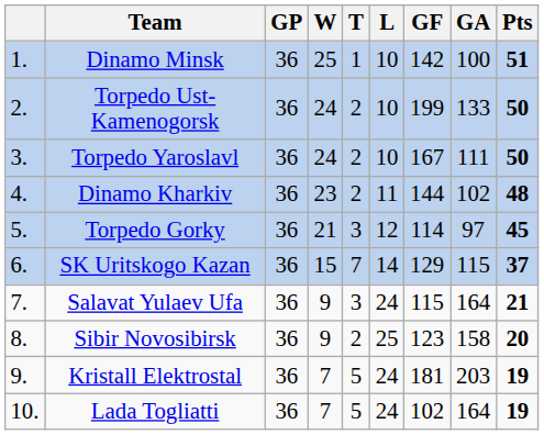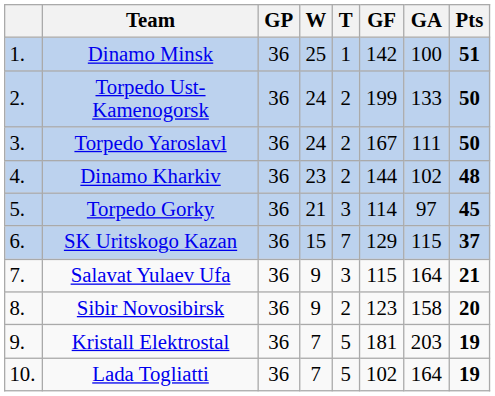 <table class="wikitable" width="60%">
 <tr>
 <th width="5%" bgcolor="#e0e0e0"></th>
 <th width="40%" bgcolor="#e0e0e0">Team</th>
 <th width="5%" bgcolor="#e0e0e0">GP</th>
 <th width="5%" bgcolor="#e0e0e0">W</th>
 <th width="5%" bgcolor="#e0e0e0">T</th>
-<th width="5%" bgcolor="#e0e0e0">L</th>
 <th width="7.5%" bgcolor="#e0e0e0">GF</th>
 <th width="7.5%" bgcolor="#e0e0e0">GA</th>
 <th width="7.5%" bgcolor="#e0e0e0">Pts</th>
 </tr>
 <tr align="center" bgcolor="BCD2EE">
 <td align="left">1.</td>
 <td><a href='#'>Dinamo Minsk</a></td>
 <td>36</td>
 <td>25</td>
 <td>1</td>
-<td>10</td>
 <td>142</td>
 <td>100</td>
 <td><strong>51</strong></td>
 </tr>
 <tr align="center" bgcolor="BCD2EE">
 <td align="left">2.</td>
 <td><a href='#'>Torpedo Ust-Kamenogorsk</a></td>
 <td>36</td>
 <td>24</td>
 <td>2</td>
-<td>10</td>
 <td>199</td>
 <td>133</td>
 <td><strong>50</strong></td>
 </tr>
 <tr align="center" bgcolor="BCD2EE">
 <td align="left">3.</td>
 <td><a href='#'>Torpedo Yaroslavl</a></td>
 <td>36</td>
 <td>24</td>
 <td>2</td>
-<td>10</td>
 <td>167</td>
 <td>111</td>
 <td><strong>50</strong></td>
 </tr>
 <tr align="center" bgcolor="BCD2EE">
 <td align="left">4.</td>
 <td><a href='#'>Dinamo Kharkiv</a></td>
 <td>36</td>
 <td>23</td>
 <td>2</td>
-<td>11</td>
 <td>144</td>
 <td>102</td>
 <td><strong>48</strong></td>
 </tr>
 <tr align="center" bgcolor="BCD2EE">
 <td align="left">5.</td>
 <td><a href='#'>Torpedo Gorky</a></td>
 <td>36</td>
 <td>21</td>
 <td>3</td>
-<td>12</td>
 <td>114</td>
 <td>97</td>
 <td><strong>45</strong></td>
 </tr>
 <tr align="center" bgcolor="BCD2EE">
 <td align="left">6.</td>
 <td><a href='#'>SK Uritskogo Kazan</a></td>
 <td>36</td>
 <td>15</td>
 <td>7</td>
-<td>14</td>
 <td>129</td>
 <td>115</td>
 <td><strong>37</strong></td>
 </tr>
 <tr align="center">
 <td align="left">7.</td>
 <td><a href='#'>Salavat Yulaev Ufa</a></td>
 <td>36</td>
 <td>9</td>
 <td>3</td>
-<td>24</td>
 <td>115</td>
 <td>164</td>
 <td><strong>21</strong></td>
 </tr>
 <tr align="center">
 <td align="left">8.</td>
 <td><a href='#'>Sibir Novosibirsk</a></td>
 <td>36</td>
 <td>9</td>
 <td>2</td>
-<td>25</td>
 <td>123</td>
 <td>158</td>
 <td><strong>20</strong></td>
 </tr>
 <tr align="center">
 <td align="left">9.</td>
 <td><a href='#'>Kristall Elektrostal</a></td>
 <td>36</td>
 <td>7</td>
 <td>5</td>
-<td>24</td>
 <td>181</td>
 <td>203</td>
 <td><strong>19</strong></td>
 </tr>
 <tr align="center">
 <td align="left">10.</td>
 <td><a href='#'>Lada Togliatti</a></td>
 <td>36</td>
 <td>7</td>
 <td>5</td>
-<td>24</td>
 <td>102</td>
 <td>164</td>
 <td><strong>19</strong></td>
 </tr>
 </table>
